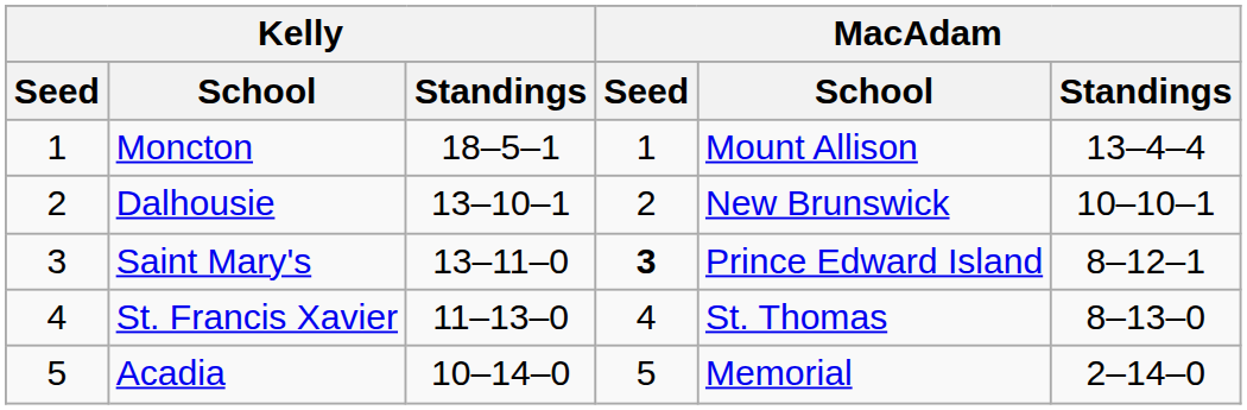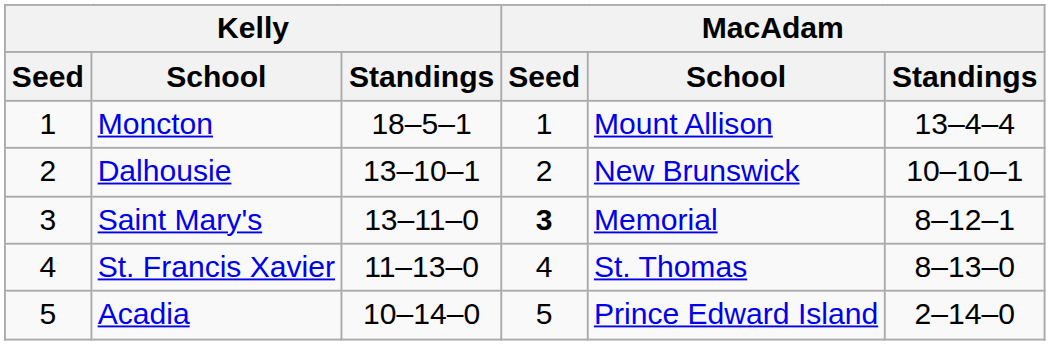 <table class="wikitable">
 <tr>
 <th colspan=3>Kelly</th>
 <th colspan=3>MacAdam</th>
 </tr>
 <tr>
 <th>Seed</th>
 <th>School</th>
 <th>Standings</th>
 <th>Seed</th>
 <th>School</th>
 <th>Standings</th>
 </tr>
 <tr>
 <td align=center>1</td>
 <td><a href='#'>Moncton</a></td>
 <td align=center>18–5–1</td>
 <td align=center>1</td>
 <td><a href='#'>Mount Allison</a></td>
 <td align=center>13–4–4</td>
 </tr>
 <tr>
 <td align=center>2</td>
 <td><a href='#'>Dalhousie</a></td>
 <td align=center>13–10–1</td>
 <td align=center>2</td>
 <td><a href='#'>New Brunswick</a></td>
 <td align=center>10–10–1</td>
 </tr>
 <tr>
 <td align=center>3</td>
 <td><a href='#'>Saint Mary's</a></td>
 <td align=center>13–11–0</td>
 <td align=center><strong>3</strong></td>
-<td><a href='#'>Prince Edward Island</a></td>
+<td><a href='#'>Memorial</a></td>
 <td align=center>8–12–1</td>
 </tr>
 <tr>
 <td align=center>4</td>
 <td><a href='#'>St. Francis Xavier</a></td>
 <td align=center>11–13–0</td>
 <td align=center>4</td>
 <td><a href='#'>St. Thomas</a></td>
 <td align=center>8–13–0</td>
 </tr>
 <tr>
 <td align=center>5</td>
 <td><a href='#'>Acadia</a></td>
 <td align=center>10–14–0</td>
 <td align=center>5</td>
-<td><a href='#'>Memorial</a></td>
+<td><a href='#'>Prince Edward Island</a></td>
 <td align=center>2–14–0</td>
 </tr>
 </table>
